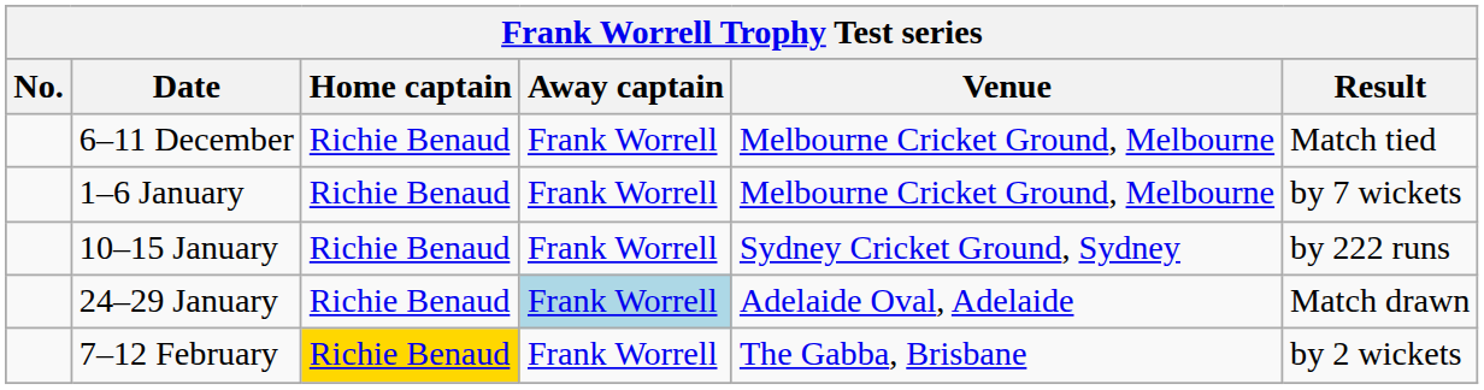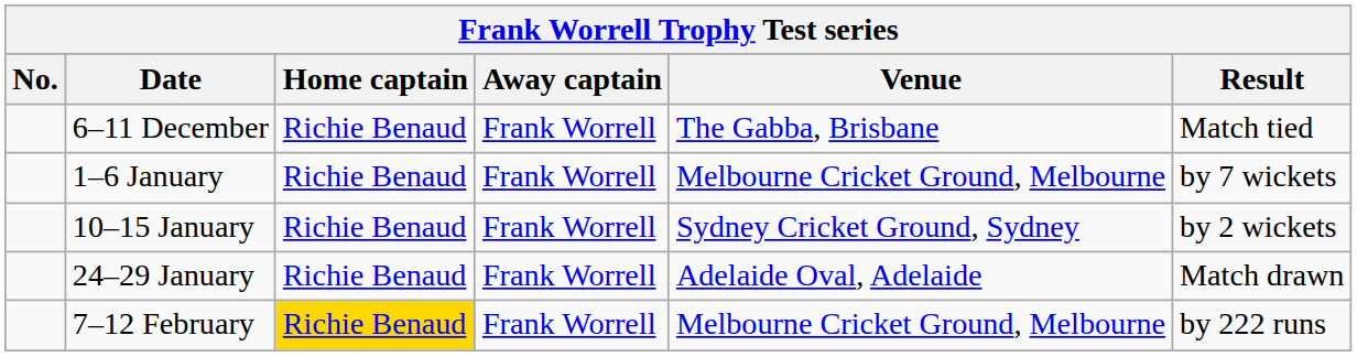 <table class="wikitable">
 <tr>
 <th colspan="9"><a href='#'>Frank Worrell Trophy</a> Test series</th>
 </tr>
 <tr>
 <th>No.</th>
 <th>Date</th>
 <th>Home captain</th>
 <th>Away captain</th>
 <th>Venue</th>
 <th>Result</th>
 </tr>
 <tr>
 <td></td>
 <td>6–11 December</td>
 <td><a href='#'>Richie Benaud</a></td>
 <td><a href='#'>Frank Worrell</a></td>
-<td><a href='#'>Melbourne Cricket Ground</a>, <a href='#'>Melbourne</a></td>
+<td><a href='#'>The Gabba</a>, <a href='#'>Brisbane</a></td>
 <td>Match tied</td>
 </tr>
 <tr>
 <td></td>
 <td>1–6 January</td>
 <td><a href='#'>Richie Benaud</a></td>
 <td><a href='#'>Frank Worrell</a></td>
 <td><a href='#'>Melbourne Cricket Ground</a>, <a href='#'>Melbourne</a></td>
 <td> by 7 wickets</td>
 </tr>
 <tr>
 <td></td>
 <td>10–15 January</td>
 <td><a href='#'>Richie Benaud</a></td>
 <td><a href='#'>Frank Worrell</a></td>
 <td><a href='#'>Sydney Cricket Ground</a>, <a href='#'>Sydney</a></td>
-<td> by 222 runs</td>
+<td> by 2 wickets</td>
 </tr>
 <tr>
 <td></td>
 <td>24–29 January</td>
 <td><a href='#'>Richie Benaud</a></td>
-<td style="background: lightblue;"><a href='#'>Frank Worrell</a></td>
+<td><a href='#'>Frank Worrell</a></td>
 <td><a href='#'>Adelaide Oval</a>, <a href='#'>Adelaide</a></td>
 <td>Match drawn</td>
 </tr>
 <tr>
 <td></td>
 <td>7–12 February</td>
 <td style="background: gold;"><a href='#'>Richie Benaud</a></td>
 <td><a href='#'>Frank Worrell</a></td>
-<td><a href='#'>The Gabba</a>, <a href='#'>Brisbane</a></td>
-<td> by 2 wickets</td>
+<td><a href='#'>Melbourne Cricket Ground</a>, <a href='#'>Melbourne</a></td>
+<td> by 222 runs</td>
 </tr>
 </table>
